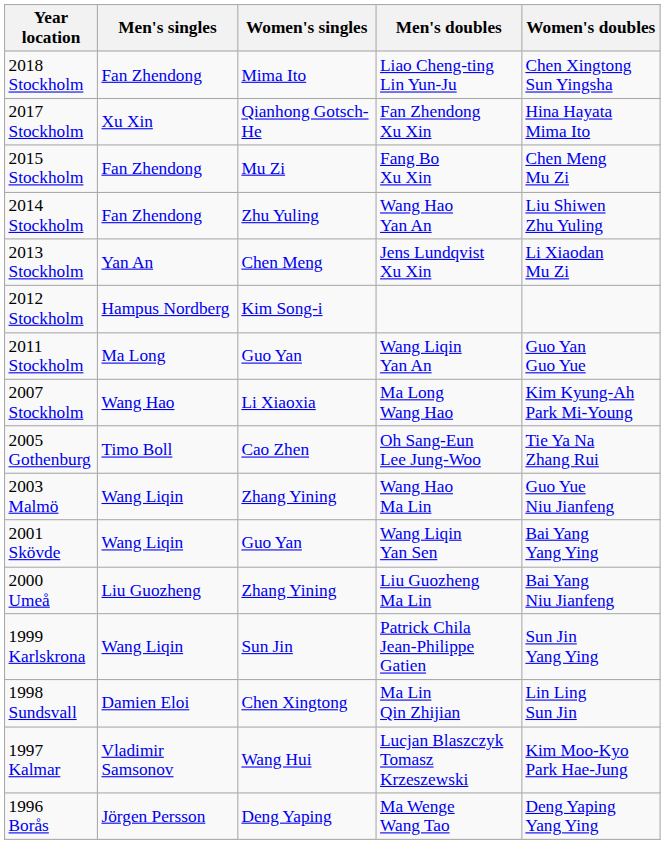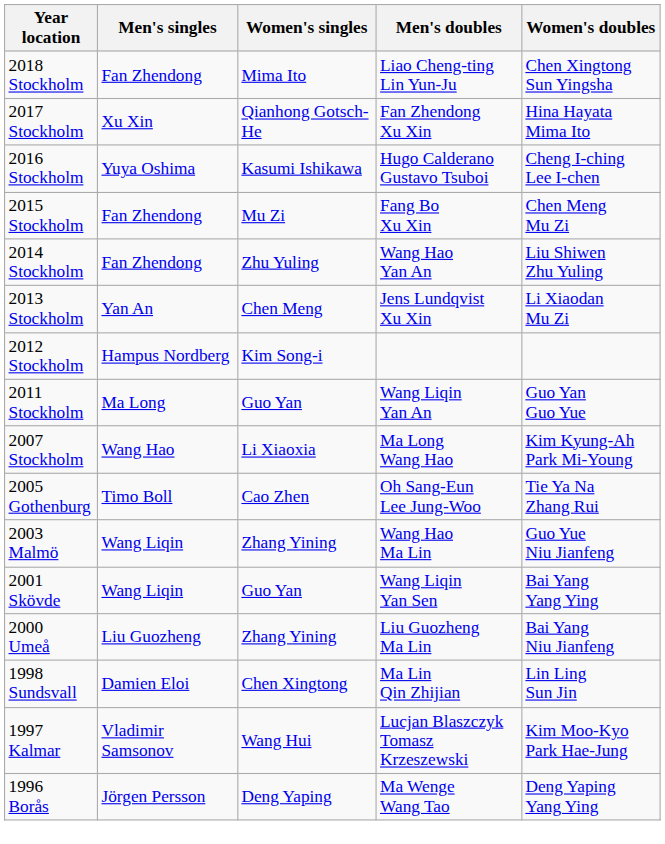 <table class="wikitable">
 <tr>
 <th width="80">Year <br> location</th>
 <th style="width:150px;">Men's singles</th>
 <th style="width:150px;">Women's singles</th>
 <th style="width:150px;">Men's doubles</th>
 <th style="width:150px;">Women's doubles</th>
 </tr>
 <tr>
 <td>2018<br> <a href='#'>Stockholm</a></td>
 <td> <a href='#'>Fan Zhendong</a></td>
 <td> <a href='#'>Mima Ito</a></td>
 <td> <a href='#'>Liao Cheng-ting</a><br> <a href='#'>Lin Yun-Ju</a></td>
 <td> <a href='#'>Chen Xingtong</a><br> <a href='#'>Sun Yingsha</a></td>
 </tr>
 <tr>
 <td>2017<br> <a href='#'>Stockholm</a></td>
 <td> <a href='#'>Xu Xin</a></td>
 <td> <a href='#'>Qianhong Gotsch-He</a></td>
 <td> <a href='#'>Fan Zhendong</a><br> <a href='#'>Xu Xin</a></td>
 <td> <a href='#'>Hina Hayata</a><br> <a href='#'>Mima Ito</a></td>
+</tr>
+<tr>
+<td>2016<br> <a href='#'>Stockholm</a></td>
+<td> <a href='#'>Yuya Oshima</a></td>
+<td> <a href='#'>Kasumi Ishikawa</a></td>
+<td> <a href='#'>Hugo Calderano</a><br> <a href='#'>Gustavo Tsuboi</a></td>
+<td> <a href='#'>Cheng I-ching</a><br> <a href='#'>Lee I-chen</a></td>
 </tr>
 <tr>
 <td>2015<br> <a href='#'>Stockholm</a></td>
 <td> <a href='#'>Fan Zhendong</a></td>
 <td> <a href='#'>Mu Zi</a></td>
 <td> <a href='#'>Fang Bo</a><br> <a href='#'>Xu Xin</a></td>
 <td> <a href='#'>Chen Meng</a><br> <a href='#'>Mu Zi</a></td>
 </tr>
 <tr>
 <td>2014<br> <a href='#'>Stockholm</a></td>
 <td> <a href='#'>Fan Zhendong</a></td>
 <td> <a href='#'>Zhu Yuling</a></td>
 <td> <a href='#'>Wang Hao</a><br> <a href='#'>Yan An</a></td>
 <td> <a href='#'>Liu Shiwen</a><br> <a href='#'>Zhu Yuling</a></td>
 </tr>
 <tr>
 <td>2013<br> <a href='#'>Stockholm</a></td>
 <td> <a href='#'>Yan An</a></td>
 <td> <a href='#'>Chen Meng</a></td>
 <td> <a href='#'>Jens Lundqvist</a><br> <a href='#'>Xu Xin</a></td>
 <td> <a href='#'>Li Xiaodan</a><br> <a href='#'>Mu Zi</a></td>
 </tr>
 <tr>
 <td>2012<br> <a href='#'>Stockholm</a></td>
 <td> <a href='#'>Hampus Nordberg</a></td>
 <td> <a href='#'>Kim Song-i</a></td>
 <td></td>
 <td></td>
 </tr>
 <tr>
 <td>2011<br> <a href='#'>Stockholm</a></td>
 <td> <a href='#'>Ma Long</a></td>
 <td> <a href='#'>Guo Yan</a></td>
 <td> <a href='#'>Wang Liqin</a><br>  <a href='#'>Yan An</a></td>
 <td> <a href='#'>Guo Yan</a><br>  <a href='#'>Guo Yue</a></td>
 </tr>
 <tr>
 <td>2007<br> <a href='#'>Stockholm</a></td>
 <td> <a href='#'>Wang Hao</a></td>
 <td> <a href='#'>Li Xiaoxia</a></td>
 <td> <a href='#'>Ma Long</a><br>  <a href='#'>Wang Hao</a></td>
 <td> <a href='#'>Kim Kyung-Ah</a><br>  <a href='#'>Park Mi-Young</a></td>
 </tr>
 <tr>
 <td>2005<br> <a href='#'>Gothenburg</a></td>
 <td> <a href='#'>Timo Boll</a></td>
 <td> <a href='#'>Cao Zhen</a></td>
 <td> <a href='#'>Oh Sang-Eun</a><br>  <a href='#'>Lee Jung-Woo</a></td>
 <td> <a href='#'>Tie Ya Na</a><br>  <a href='#'>Zhang Rui</a></td>
 </tr>
 <tr>
 <td>2003<br> <a href='#'>Malmö</a></td>
 <td> <a href='#'>Wang Liqin</a></td>
 <td> <a href='#'>Zhang Yining</a></td>
 <td> <a href='#'>Wang Hao</a><br>  <a href='#'>Ma Lin</a></td>
 <td> <a href='#'>Guo Yue</a><br>  <a href='#'>Niu Jianfeng</a></td>
 </tr>
 <tr>
 <td>2001<br> <a href='#'>Skövde</a></td>
 <td> <a href='#'>Wang Liqin</a></td>
 <td> <a href='#'>Guo Yan</a></td>
 <td> <a href='#'>Wang Liqin</a><br>  <a href='#'>Yan Sen</a></td>
 <td> <a href='#'>Bai Yang</a><br>  <a href='#'>Yang Ying</a></td>
 </tr>
 <tr>
 <td>2000<br> <a href='#'>Umeå</a></td>
 <td> <a href='#'>Liu Guozheng</a></td>
 <td> <a href='#'>Zhang Yining</a></td>
 <td> <a href='#'>Liu Guozheng</a><br>  <a href='#'>Ma Lin</a></td>
 <td> <a href='#'>Bai Yang</a><br>  <a href='#'>Niu Jianfeng</a></td>
 </tr>
 <tr>
-<td>1999<br> <a href='#'>Karlskrona</a></td>
-<td> <a href='#'>Wang Liqin</a></td>
-<td> <a href='#'>Sun Jin</a></td>
-<td> <a href='#'>Patrick Chila</a><br>  <a href='#'>Jean-Philippe Gatien</a></td>
-<td> <a href='#'>Sun Jin</a><br>  <a href='#'>Yang Ying</a></td>
-</tr>
-<tr>
 <td>1998<br> <a href='#'>Sundsvall</a></td>
 <td> <a href='#'>Damien Eloi</a></td>
 <td> <a href='#'>Chen Xingtong</a></td>
 <td> <a href='#'>Ma Lin</a><br>  <a href='#'>Qin Zhijian</a></td>
 <td> <a href='#'>Lin Ling</a><br>  <a href='#'>Sun Jin</a></td>
 </tr>
 <tr>
 <td>1997<br> <a href='#'>Kalmar</a></td>
 <td> <a href='#'>Vladimir Samsonov</a></td>
 <td> <a href='#'>Wang Hui</a></td>
 <td> <a href='#'>Lucjan Blaszczyk</a><br>  <a href='#'>Tomasz Krzeszewski</a></td>
 <td> <a href='#'>Kim Moo-Kyo</a><br>  <a href='#'>Park Hae-Jung</a></td>
 </tr>
 <tr>
 <td>1996<br> <a href='#'>Borås</a></td>
 <td> <a href='#'>Jörgen Persson</a></td>
 <td> <a href='#'>Deng Yaping</a></td>
 <td> <a href='#'>Ma Wenge</a><br>  <a href='#'>Wang Tao</a></td>
 <td> <a href='#'>Deng Yaping</a><br>  <a href='#'>Yang Ying</a></td>
 </tr>
 </table>
